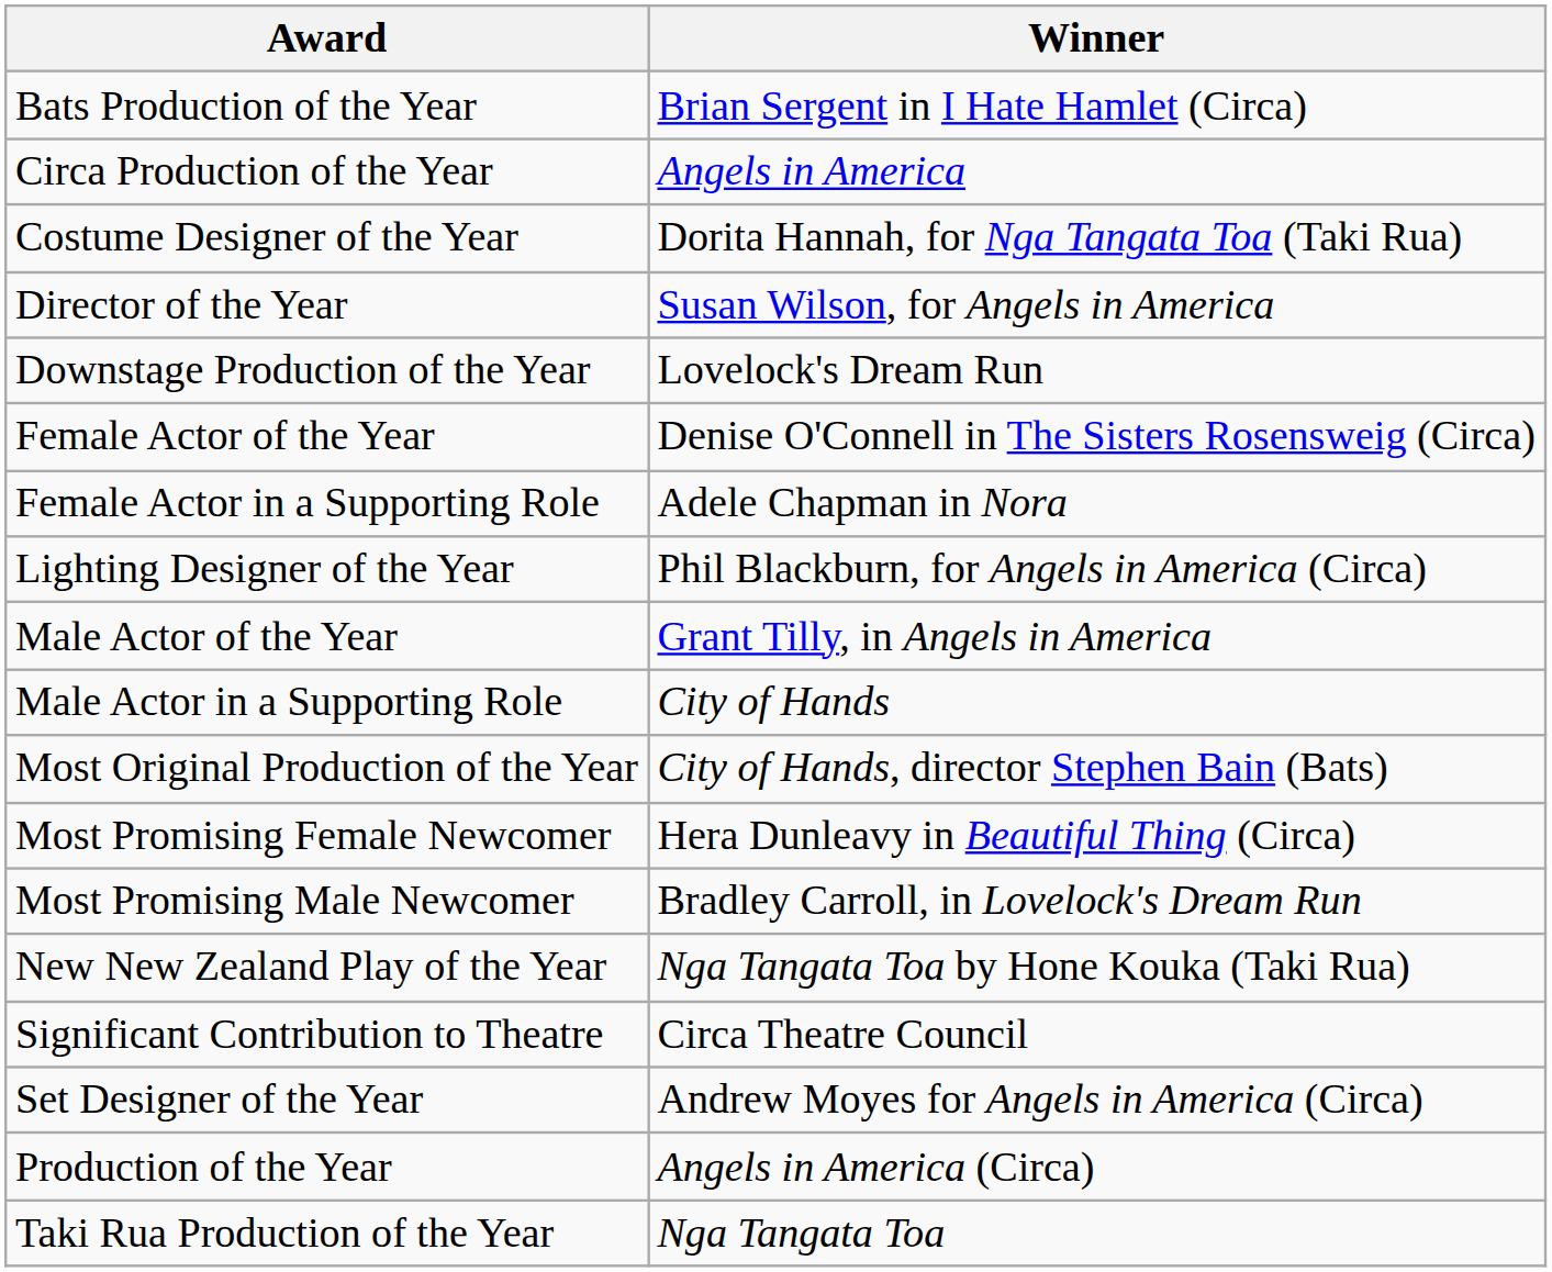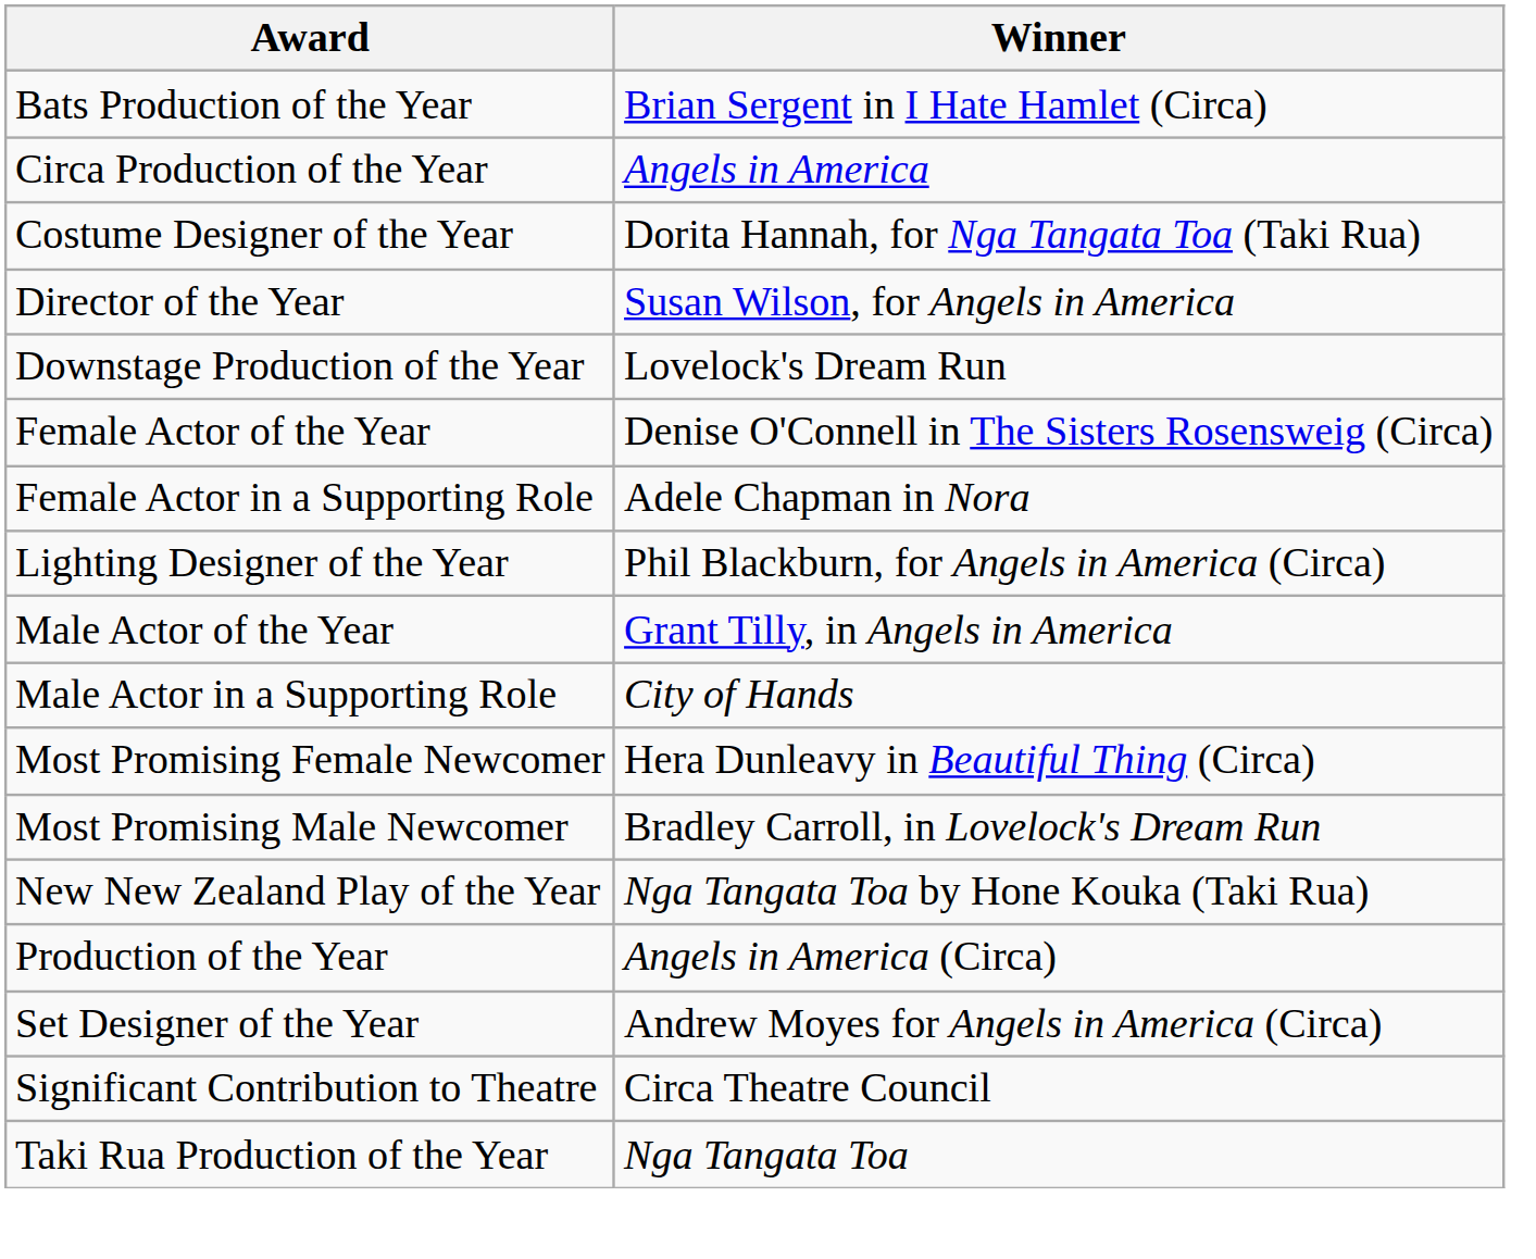 <table class="wikitable sortable">
 <tr>
 <th>Award</th>
 <th>Winner</th>
 </tr>
 <tr>
 <td>Bats Production of the Year</td>
 <td><a href='#'>Brian Sergent</a> in <a href='#'>I Hate Hamlet</a> (Circa)</td>
 </tr>
 <tr>
 <td>Circa Production of the Year</td>
 <td><em><a href='#'>Angels in America</a></em></td>
 </tr>
 <tr>
 <td>Costume Designer of the Year</td>
 <td>Dorita Hannah, for <em><a href='#'>Nga Tangata Toa</a></em> (Taki Rua)</td>
 </tr>
 <tr>
 <td>Director of the Year</td>
 <td><a href='#'>Susan Wilson</a>, for <em>Angels in America</em></td>
 </tr>
 <tr>
 <td>Downstage Production of the Year</td>
 <td>Lovelock's Dream Run</td>
 </tr>
 <tr>
 <td>Female Actor of the Year</td>
 <td>Denise O'Connell in <a href='#'>The Sisters Rosensweig</a> (Circa)</td>
 </tr>
 <tr>
 <td>Female Actor in a Supporting Role</td>
 <td>Adele Chapman in <em>Nora</em></td>
 </tr>
 <tr>
 <td>Lighting Designer of the Year</td>
 <td>Phil Blackburn, for <em>Angels in America</em> (Circa)</td>
 </tr>
 <tr>
 <td>Male Actor of the Year</td>
 <td><a href='#'>Grant Tilly</a>, in <em>Angels in America</em></td>
 </tr>
 <tr>
 <td>Male Actor in a Supporting Role</td>
 <td><em>City of Hands</em></td>
 </tr>
 <tr>
-<td>Most Original Production of the Year</td>
-<td><em>City of Hands</em>, director <a href='#'>Stephen Bain</a> (Bats)</td>
-</tr>
-<tr>
 <td>Most Promising Female Newcomer</td>
 <td>Hera Dunleavy in <em><a href='#'>Beautiful Thing</a></em> (Circa)</td>
 </tr>
 <tr>
 <td>Most Promising Male Newcomer</td>
 <td>Bradley Carroll, in <em>Lovelock's Dream Run</em></td>
 </tr>
 <tr>
 <td>New New Zealand Play of the Year</td>
 <td><em>Nga Tangata Toa</em> by Hone Kouka (Taki Rua)</td>
 </tr>
 <tr>
-<td>Significant Contribution to Theatre</td>
-<td>Circa Theatre Council</td>
+<td>Production of the Year</td>
+<td><em>Angels in America</em> (Circa)</td>
 </tr>
 <tr>
 <td>Set Designer of the Year</td>
 <td>Andrew Moyes for <em>Angels in America</em> (Circa)</td>
 </tr>
 <tr>
-<td>Production of the Year</td>
-<td><em>Angels in America</em> (Circa)</td>
+<td>Significant Contribution to Theatre</td>
+<td>Circa Theatre Council</td>
 </tr>
 <tr>
 <td>Taki Rua Production of the Year</td>
 <td><em>Nga Tangata Toa</em></td>
 </tr>
 </table>
